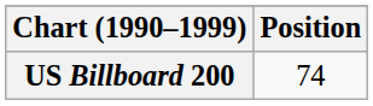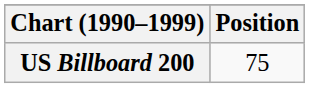 <table class="wikitable sortable plainrowheaders" style="text-align:center;">
 <tr>
 </tr>
 <tr>
 <th>Chart (1990–1999)</th>
 <th>Position</th>
 </tr>
 <tr>
 <th scope="row">US <em>Billboard</em> 200</th>
-<td>74</td>
+<td>75</td>
 </tr>
 </table>
